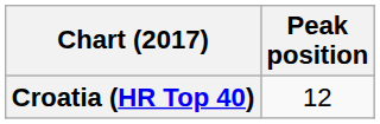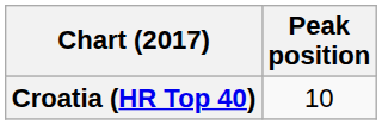 <table class="wikitable sortable plainrowheaders" style="text-align:center">
 <tr>
 <th scope="col">Chart (2017)</th>
 <th scope="col">Peak<br>position</th>
 </tr>
 <tr>
 <th scope="row">Croatia (<a href='#'>HR Top 40</a>)</th>
-<td>12</td>
+<td>10</td>
 </tr>
 </table>
